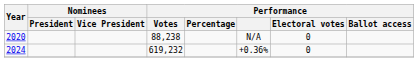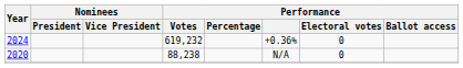 <table class="wikitable" style=text-align:center>
 <tr>
 <th rowspan=2>Year</th>
 <th colspan=2>Nominees</th>
 <th colspan=5>Performance</th>
 </tr>
 <tr>
 <th>President</th>
 <th>Vice President</th>
 <th>Votes</th>
 <th>Percentage</th>
 <th></th>
 <th>Electoral votes</th>
 <th>Ballot access</th>
 </tr>
 <tr>
+<td><a href='#'>2024</a></td>
+<td></td>
+<td></td>
+<td>619,232</td>
+<td></td>
+<td>+0.36%</td>
+<td>0</td>
+<td></td>
+</tr>
+<tr>
 <td><a href='#'>2020</a></td>
 <td></td>
 <td></td>
 <td>88,238</td>
 <td></td>
 <td>N/A</td>
 <td>0</td>
 <td></td>
 </tr>
 <tr>
-<td><a href='#'>2024</a></td>
-<td></td>
-<td></td>
-<td>619,232</td>
-<td></td>
-<td>+0.36%</td>
-<td>0</td>
-<td></td>
-</tr>
-<tr>
 </tr>
 </table>
